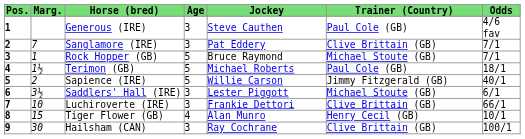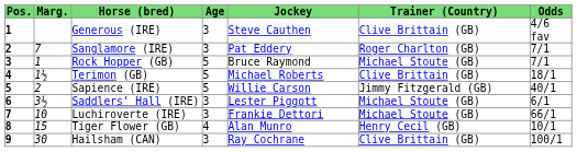 <table class = "sortable" | border="1" cellpadding="0" style="border-collapse: collapse;">
 <tr style="background:#7d7; text-align:center;">
 <th style="width:35px;"><strong>Pos.</strong></th>
 <th style="width:45px;"><strong>Marg.</strong></th>
 <th style="width:160px;"><strong>Horse (bred)</strong></th>
 <th style="width:30px;"><strong>Age</strong></th>
 <th style="width:160px;"><strong>Jockey</strong></th>
 <th style="width:210px;"><strong>Trainer (Country)</strong></th>
 <th style="width:50px;"><strong>Odds</strong></th>
 </tr>
 <tr>
 <td><strong>1</strong></td>
 <td></td>
 <td><a href='#'>Generous</a> (IRE)</td>
 <td>3</td>
 <td><a href='#'>Steve Cauthen</a></td>
-<td><a href='#'>Paul Cole</a> (GB)</td>
+<td><a href='#'>Clive Brittain</a> (GB)</td>
 <td>4/6 fav</td>
 </tr>
 <tr>
 <td><strong>2</strong></td>
 <td><em>7</em></td>
 <td><a href='#'>Sanglamore</a> (IRE)</td>
 <td>3</td>
 <td><a href='#'>Pat Eddery</a></td>
-<td><a href='#'>Clive Brittain</a> (GB)</td>
+<td><a href='#'>Roger Charlton</a> (GB)</td>
 <td>7/1</td>
 </tr>
 <tr>
 <td><strong>3</strong></td>
 <td><em>1</em></td>
 <td><a href='#'>Rock Hopper</a> (GB)</td>
 <td>5</td>
 <td>Bruce Raymond</td>
 <td><a href='#'>Michael Stoute</a> (GB)</td>
 <td>7/1</td>
 </tr>
 <tr>
 <td><strong>4</strong></td>
 <td><em>1½</em></td>
 <td><a href='#'>Terimon</a> (GB)</td>
 <td>5</td>
 <td><a href='#'>Michael Roberts</a></td>
-<td><a href='#'>Paul Cole</a> (GB)</td>
+<td><a href='#'>Clive Brittain</a> (GB)</td>
 <td>18/1</td>
 </tr>
 <tr>
 <td><strong>5</strong></td>
 <td><em>2</em></td>
 <td>Sapience (IRE)</td>
 <td>5</td>
 <td><a href='#'>Willie Carson</a></td>
 <td>Jimmy Fitzgerald (GB)</td>
 <td>40/1</td>
 </tr>
 <tr>
 <td><strong>6</strong></td>
 <td><em>3½</em></td>
 <td><a href='#'>Saddlers' Hall</a> (IRE)</td>
 <td>3</td>
 <td><a href='#'>Lester Piggott</a></td>
 <td><a href='#'>Michael Stoute</a> (GB)</td>
 <td>6/1</td>
 </tr>
 <tr>
 <td><strong>7</strong></td>
 <td><em>10</em></td>
 <td>Luchiroverte (IRE)</td>
 <td>3</td>
 <td><a href='#'>Frankie Dettori</a></td>
-<td><a href='#'>Clive Brittain</a> (GB)</td>
+<td><a href='#'>Michael Stoute</a> (GB)</td>
 <td>66/1</td>
 </tr>
 <tr>
 <td><strong>8</strong></td>
 <td><em>15</em></td>
 <td>Tiger Flower (GB)</td>
 <td>4</td>
 <td><a href='#'>Alan Munro</a></td>
 <td><a href='#'>Henry Cecil</a> (GB)</td>
 <td>10/1</td>
 </tr>
 <tr>
 <td><strong>9</strong></td>
 <td><em>30</em></td>
 <td>Hailsham (CAN)</td>
 <td>3</td>
 <td><a href='#'>Ray Cochrane</a></td>
 <td><a href='#'>Clive Brittain</a> (GB)</td>
 <td>100/1</td>
 </tr>
 </table>
